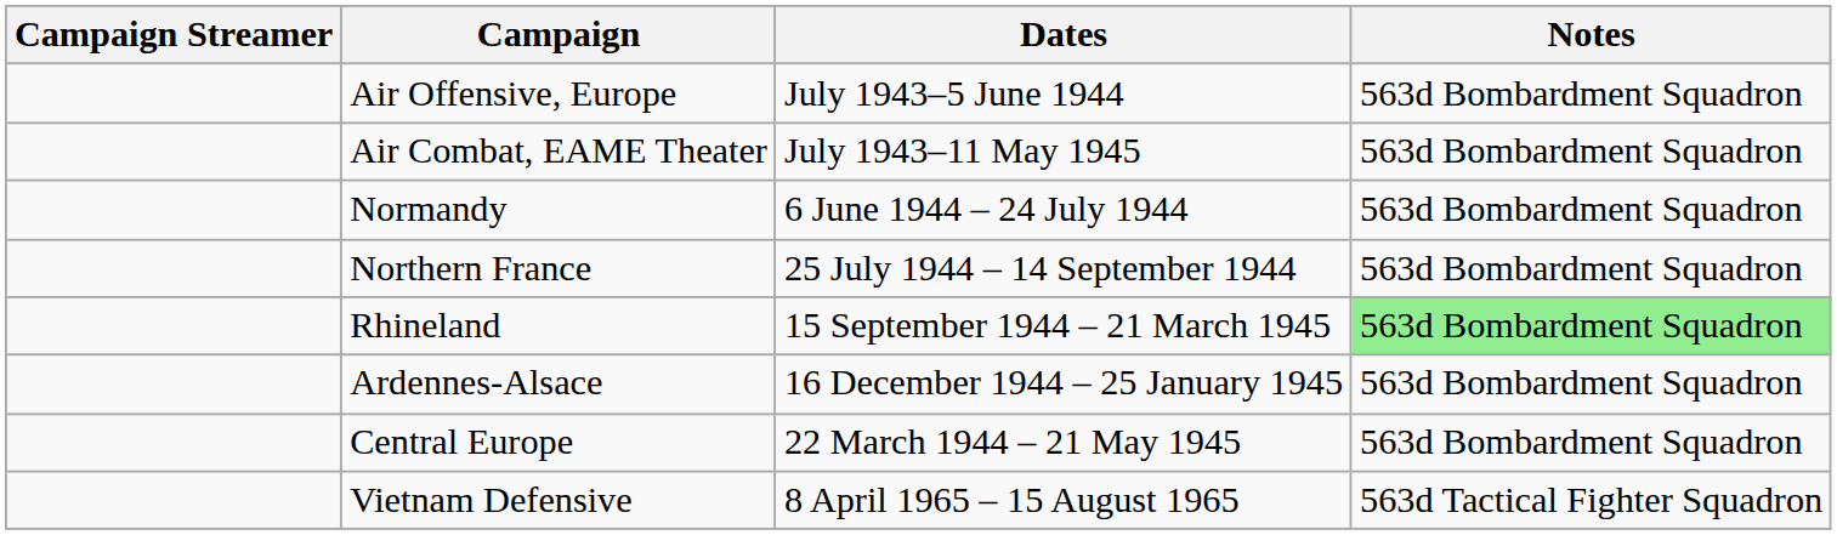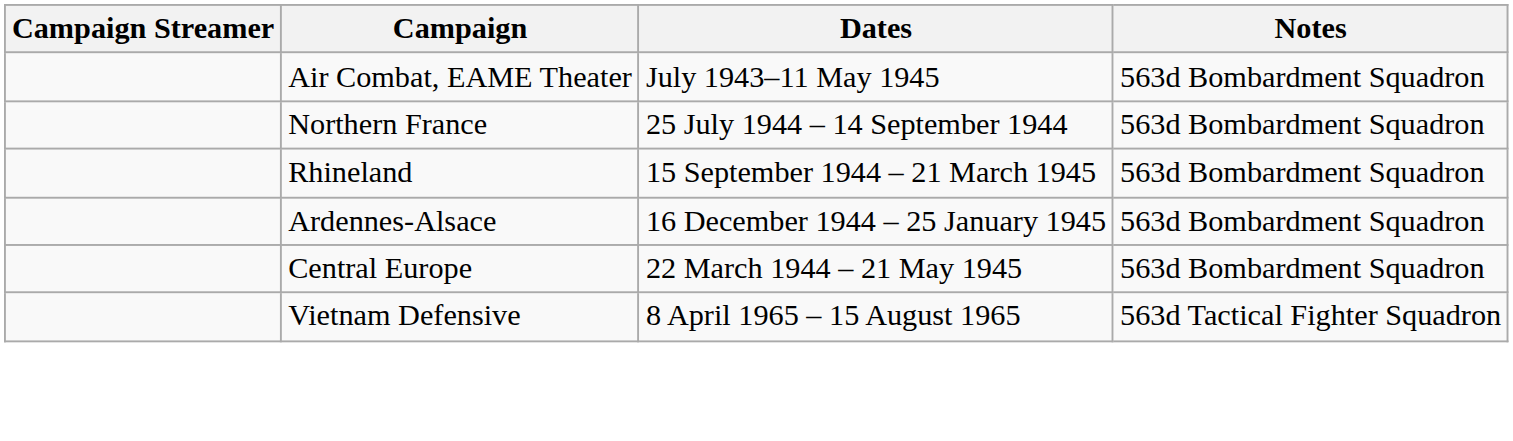 <table class="wikitable">
 <tr style="background:#efefef;">
 <th>Campaign Streamer</th>
 <th>Campaign</th>
 <th>Dates</th>
 <th>Notes</th>
 </tr>
 <tr>
 <td></td>
-<td>Air Offensive, Europe</td>
-<td>July 1943–5 June 1944</td>
-<td>563d Bombardment Squadron</td>
-</tr>
-<tr>
-<td></td>
 <td>Air Combat, EAME Theater</td>
 <td>July 1943–11 May 1945</td>
-<td>563d Bombardment Squadron</td>
-</tr>
-<tr>
-<td></td>
-<td>Normandy</td>
-<td>6 June 1944 – 24 July 1944</td>
 <td>563d Bombardment Squadron</td>
 </tr>
 <tr>
 <td></td>
 <td>Northern France</td>
 <td>25 July 1944 – 14 September 1944</td>
 <td>563d Bombardment Squadron</td>
 </tr>
 <tr>
 <td></td>
 <td>Rhineland</td>
 <td>15 September 1944 – 21 March 1945</td>
-<td style="background: lightgreen;">563d Bombardment Squadron</td>
+<td>563d Bombardment Squadron</td>
 </tr>
 <tr>
 <td></td>
 <td>Ardennes-Alsace</td>
 <td>16 December 1944 – 25 January 1945</td>
 <td>563d Bombardment Squadron</td>
 </tr>
 <tr>
 <td></td>
 <td>Central Europe</td>
 <td>22 March 1944 – 21 May 1945</td>
 <td>563d Bombardment Squadron</td>
 </tr>
 <tr>
 <td></td>
 <td>Vietnam Defensive</td>
 <td>8 April 1965 – 15 August 1965</td>
 <td>563d Tactical Fighter Squadron</td>
 </tr>
 </table>
